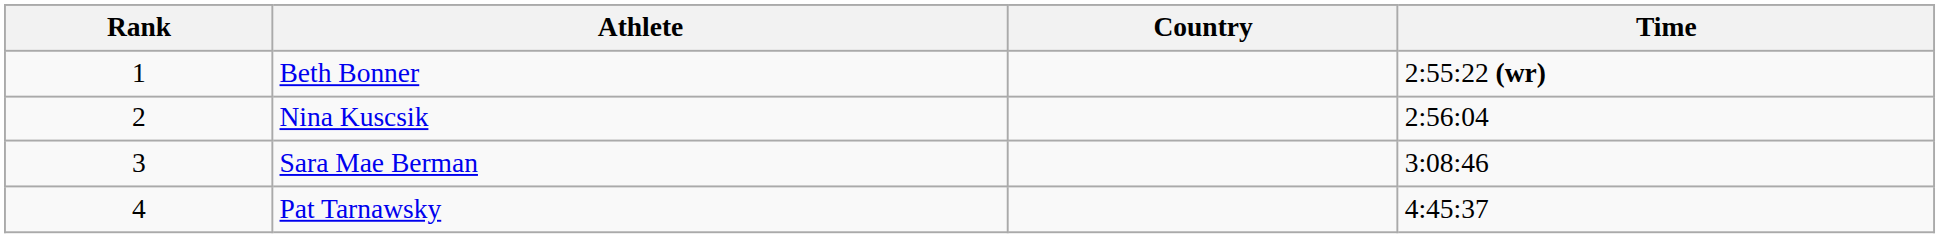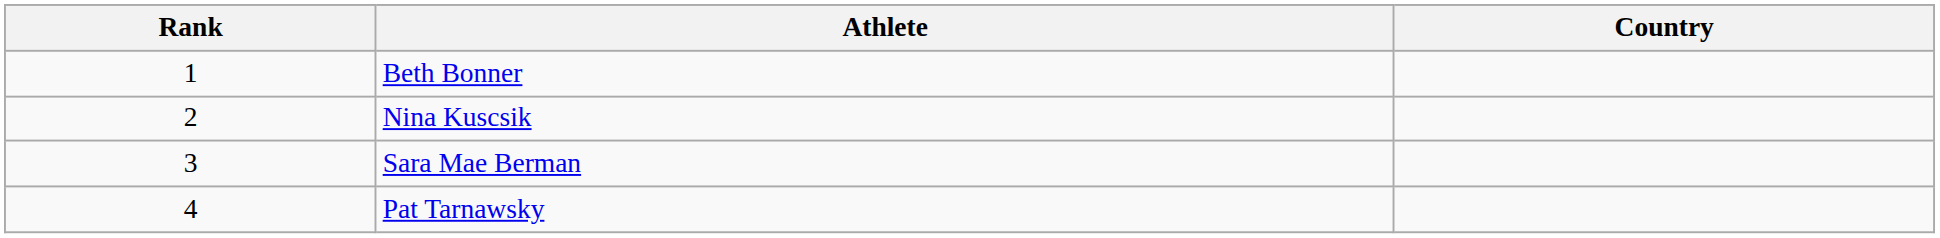 <table class="wikitable" width=80% style="font-size:90%; text-align:left;">
 <tr>
 <th>Rank</th>
 <th>Athlete</th>
 <th>Country</th>
-<th>Time</th>
 </tr>
 <tr>
 <td style="text-align:center">1</td>
 <td><a href='#'>Beth Bonner</a></td>
 <td></td>
-<td>2:55:22 <strong>(wr)</strong></td>
 </tr>
 <tr>
 <td style="text-align:center">2</td>
 <td><a href='#'>Nina Kuscsik</a></td>
 <td></td>
-<td>2:56:04</td>
 </tr>
 <tr>
 <td style="text-align:center">3</td>
 <td><a href='#'>Sara Mae Berman</a></td>
 <td></td>
-<td>3:08:46</td>
 </tr>
 <tr>
 <td style="text-align:center">4</td>
 <td><a href='#'>Pat Tarnawsky</a></td>
 <td></td>
-<td>4:45:37</td>
 </tr>
 </table>
